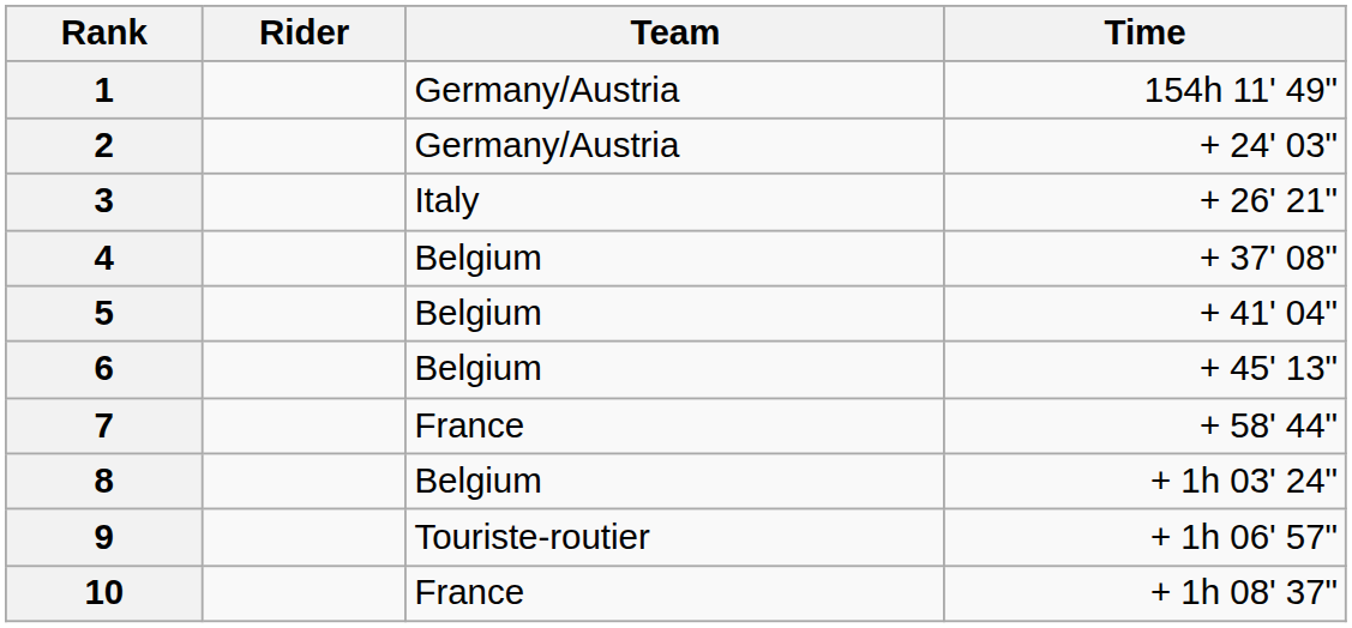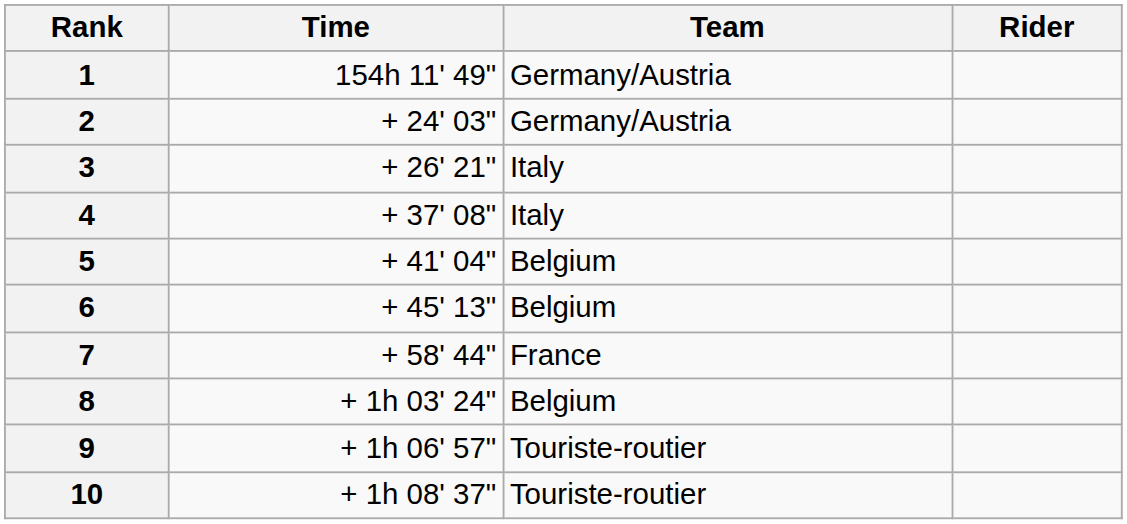 <table class="wikitable" style="width:38em;margin-bottom:0;">
 <tr>
 <th scope="col">Rank</th>
+<th scope="col">Time</th>
+<th scope="col">Team</th>
 <th scope="col">Rider</th>
-<th scope="col">Team</th>
-<th scope="col">Time</th>
 </tr>
 <tr>
 <th scope="row">1</th>
+<td style="text-align:right;">154h 11' 49"</td>
+<td>Germany/Austria</td>
 <td></td>
-<td>Germany/Austria</td>
-<td style="text-align:right;">154h 11' 49"</td>
 </tr>
 <tr>
 <th scope="row">2</th>
+<td style="text-align:right;">+ 24' 03"</td>
+<td>Germany/Austria</td>
 <td></td>
-<td>Germany/Austria</td>
-<td style="text-align:right;">+ 24' 03"</td>
 </tr>
 <tr>
 <th scope="row">3</th>
+<td style="text-align:right;">+ 26' 21"</td>
+<td>Italy</td>
 <td></td>
-<td>Italy</td>
-<td style="text-align:right;">+ 26' 21"</td>
 </tr>
 <tr>
 <th scope="row">4</th>
+<td style="text-align:right;">+ 37' 08"</td>
+<td>Italy</td>
 <td></td>
-<td>Belgium</td>
-<td style="text-align:right;">+ 37' 08"</td>
 </tr>
 <tr>
 <th scope="row">5</th>
+<td style="text-align:right;">+ 41' 04"</td>
+<td>Belgium</td>
 <td></td>
-<td>Belgium</td>
-<td style="text-align:right;">+ 41' 04"</td>
 </tr>
 <tr>
 <th scope="row">6</th>
+<td style="text-align:right;">+ 45' 13"</td>
+<td>Belgium</td>
 <td></td>
-<td>Belgium</td>
-<td style="text-align:right;">+ 45' 13"</td>
 </tr>
 <tr>
 <th scope="row">7</th>
+<td style="text-align:right;">+ 58' 44"</td>
+<td>France</td>
 <td></td>
-<td>France</td>
-<td style="text-align:right;">+ 58' 44"</td>
 </tr>
 <tr>
 <th scope="row">8</th>
+<td style="text-align:right;">+ 1h 03' 24"</td>
+<td>Belgium</td>
 <td></td>
-<td>Belgium</td>
-<td style="text-align:right;">+ 1h 03' 24"</td>
 </tr>
 <tr>
 <th scope="row">9</th>
+<td style="text-align:right;">+ 1h 06' 57"</td>
+<td>Touriste-routier</td>
 <td></td>
-<td>Touriste-routier</td>
-<td style="text-align:right;">+ 1h 06' 57"</td>
 </tr>
 <tr>
 <th scope="row">10</th>
+<td style="text-align:right;">+ 1h 08' 37"</td>
+<td>Touriste-routier</td>
 <td></td>
-<td>France</td>
-<td style="text-align:right;">+ 1h 08' 37"</td>
 </tr>
 </table>
